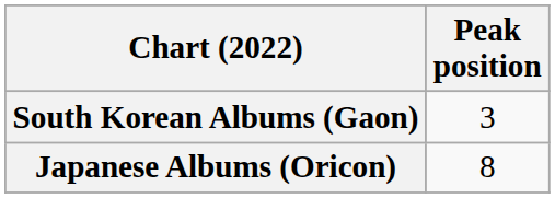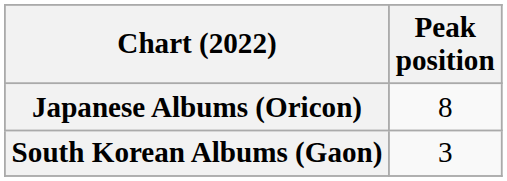 <table class="wikitable sortable plainrowheaders" style="text-align:center">
 <tr>
 <th scope="col">Chart (2022)</th>
 <th scope="col">Peak<br>position</th>
 </tr>
 <tr>
+<th scope="row">Japanese Albums (Oricon)</th>
+<td>8</td>
+</tr>
+<tr>
 <th scope="row">South Korean Albums (Gaon)</th>
 <td>3</td>
 </tr>
-<tr>
-<th scope="row">Japanese Albums (Oricon)</th>
-<td>8</td>
-</tr>
 </table>
